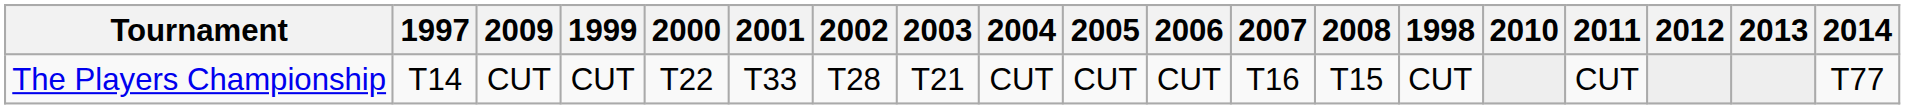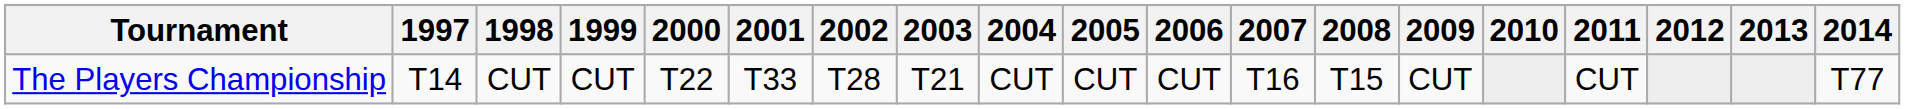 <table class="wikitable" style="font-size:95%;text-align:center;">
 <tr>
 <th>Tournament</th>
 <th>1997</th>
-<th>2009</th>
+<th>1998</th>
 <th>1999</th>
 <th>2000</th>
 <th>2001</th>
 <th>2002</th>
 <th>2003</th>
 <th>2004</th>
 <th>2005</th>
 <th>2006</th>
 <th>2007</th>
 <th>2008</th>
-<th>1998</th>
+<th>2009</th>
 <th>2010</th>
 <th>2011</th>
 <th>2012</th>
 <th>2013</th>
 <th>2014</th>
 </tr>
 <tr>
 <td align=left><a href='#'>The Players Championship</a></td>
 <td>T14</td>
 <td>CUT</td>
 <td>CUT</td>
 <td>T22</td>
 <td>T33</td>
 <td>T28</td>
 <td>T21</td>
 <td>CUT</td>
 <td>CUT</td>
 <td>CUT</td>
 <td>T16</td>
 <td>T15</td>
 <td>CUT</td>
 <td style="background:#eeeeee;"></td>
 <td>CUT</td>
 <td style="background:#eeeeee;"></td>
 <td style="background:#eeeeee;"></td>
 <td>T77</td>
 </tr>
 </table>
